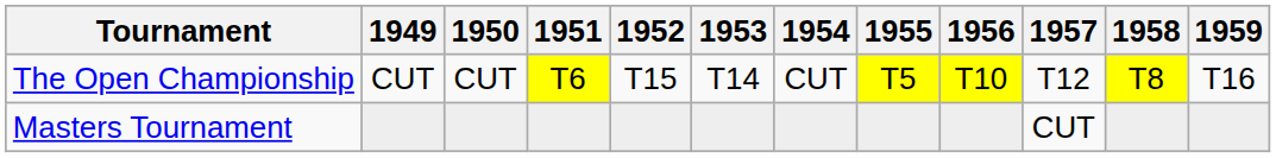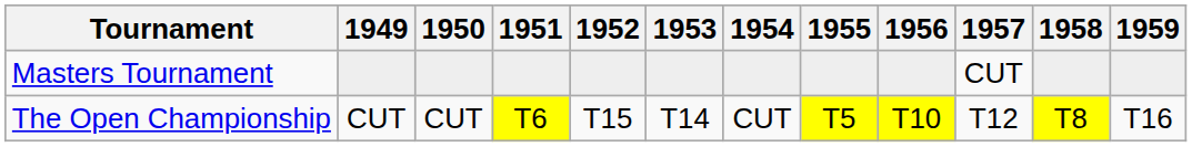 <table class="wikitable" style="font-size:95%;text-align:center;">
 <tr>
 <th>Tournament</th>
 <th>1949</th>
 <th>1950</th>
 <th>1951</th>
 <th>1952</th>
 <th>1953</th>
 <th>1954</th>
 <th>1955</th>
 <th>1956</th>
 <th>1957</th>
 <th>1958</th>
 <th>1959</th>
 </tr>
 <tr>
+<td align=left><a href='#'>Masters Tournament</a></td>
+<td style="background:#eeeeee;"></td>
+<td style="background:#eeeeee;"></td>
+<td style="background:#eeeeee;"></td>
+<td style="background:#eeeeee;"></td>
+<td style="background:#eeeeee;"></td>
+<td style="background:#eeeeee;"></td>
+<td style="background:#eeeeee;"></td>
+<td style="background:#eeeeee;"></td>
+<td>CUT</td>
+<td style="background:#eeeeee;"></td>
+<td style="background:#eeeeee;"></td>
+</tr>
+<tr>
 <td align=left><a href='#'>The Open Championship</a></td>
 <td>CUT</td>
 <td>CUT</td>
 <td style="background:yellow;">T6</td>
 <td>T15</td>
 <td>T14</td>
 <td>CUT</td>
 <td style="background:yellow;">T5</td>
 <td style="background:yellow;">T10</td>
 <td>T12</td>
 <td style="background:yellow;">T8</td>
 <td>T16</td>
 </tr>
-<tr>
-<td align=left><a href='#'>Masters Tournament</a></td>
-<td style="background:#eeeeee;"></td>
-<td style="background:#eeeeee;"></td>
-<td style="background:#eeeeee;"></td>
-<td style="background:#eeeeee;"></td>
-<td style="background:#eeeeee;"></td>
-<td style="background:#eeeeee;"></td>
-<td style="background:#eeeeee;"></td>
-<td style="background:#eeeeee;"></td>
-<td>CUT</td>
-<td style="background:#eeeeee;"></td>
-<td style="background:#eeeeee;"></td>
-</tr>
 </table>
